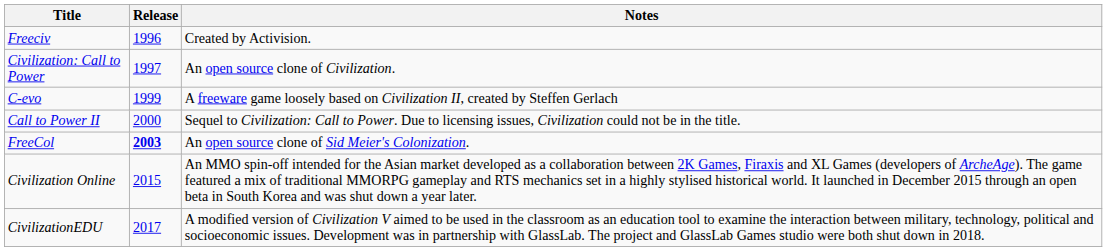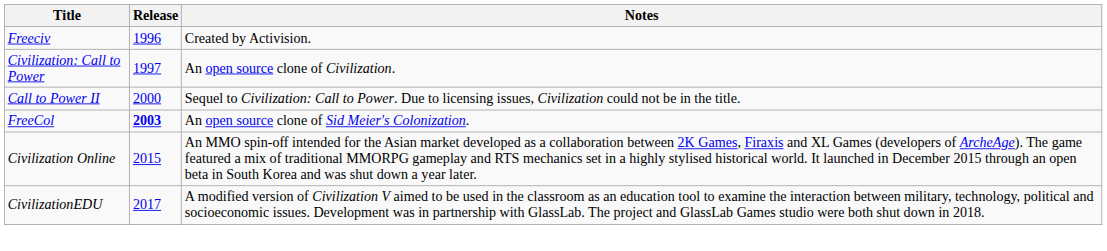 <table class="wikitable sortable">
 <tr>
 <th scope="col">Title</th>
 <th scope="col">Release</th>
 <th scope="col" class="unsortable">Notes</th>
 </tr>
 <tr>
 <td><em><a href='#'>Freeciv</a></em></td>
 <td><a href='#'>1996</a></td>
 <td>Created by Activision.</td>
 </tr>
 <tr>
 <td><em><a href='#'>Civilization: Call to Power</a></em></td>
 <td><a href='#'>1997</a></td>
 <td>An <a href='#'>open source</a> clone of <em>Civilization</em>.</td>
-</tr>
-<tr>
-<td><em><a href='#'>C-evo</a></em></td>
-<td><a href='#'>1999</a></td>
-<td>A <a href='#'>freeware</a> game loosely based on <em>Civilization II</em>, created by Steffen Gerlach</td>
 </tr>
 <tr>
 <td><em><a href='#'>Call to Power II</a></em></td>
 <td><a href='#'>2000</a></td>
 <td>Sequel to <em>Civilization: Call to Power</em>. Due to licensing issues, <em>Civilization</em> could not be in the title.</td>
 </tr>
 <tr>
 <td><em><a href='#'>FreeCol</a></em></td>
 <td><strong><a href='#'>2003</a></strong></td>
 <td>An <a href='#'>open source</a> clone of <em><a href='#'>Sid Meier's Colonization</a></em>.</td>
 </tr>
 <tr>
 <td><em>Civilization Online</em></td>
 <td><a href='#'>2015</a></td>
 <td>An MMO spin-off intended for the Asian market developed as a collaboration between <a href='#'>2K Games</a>, <a href='#'>Firaxis</a> and XL Games (developers of <em><a href='#'>ArcheAge</a></em>). The game featured a mix of traditional MMORPG gameplay and RTS mechanics set in a highly stylised historical world. It launched in December 2015 through an open beta in South Korea and was shut down a year later.</td>
 </tr>
 <tr>
 <td><em>CivilizationEDU</em></td>
 <td><a href='#'>2017</a></td>
 <td>A modified version of <em>Civilization V</em> aimed to be used in the classroom as an education tool to examine the interaction between military, technology, political and socioeconomic issues. Development was in partnership with GlassLab. The project and GlassLab Games studio were both shut down in 2018.</td>
 </tr>
 </table>
